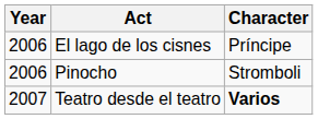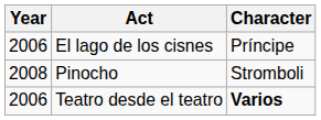 <table class="wikitable">
 <tr>
 <th>Year</th>
 <th>Act</th>
 <th>Character</th>
 </tr>
 <tr>
 <td>2006</td>
 <td>El lago de los cisnes</td>
 <td>Príncipe</td>
 </tr>
 <tr>
-<td>2006</td>
+<td>2008</td>
 <td>Pinocho</td>
 <td>Stromboli</td>
 </tr>
 <tr>
-<td>2007</td>
+<td>2006</td>
 <td>Teatro desde el teatro</td>
 <td><strong>Varios</strong></td>
 </tr>
 </table>
